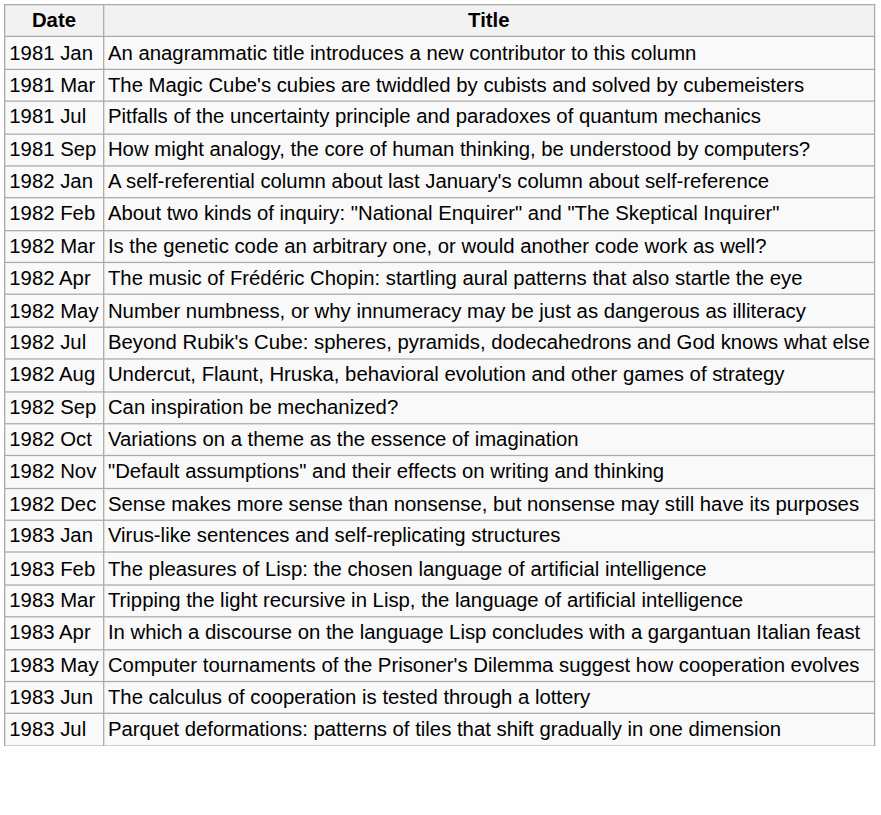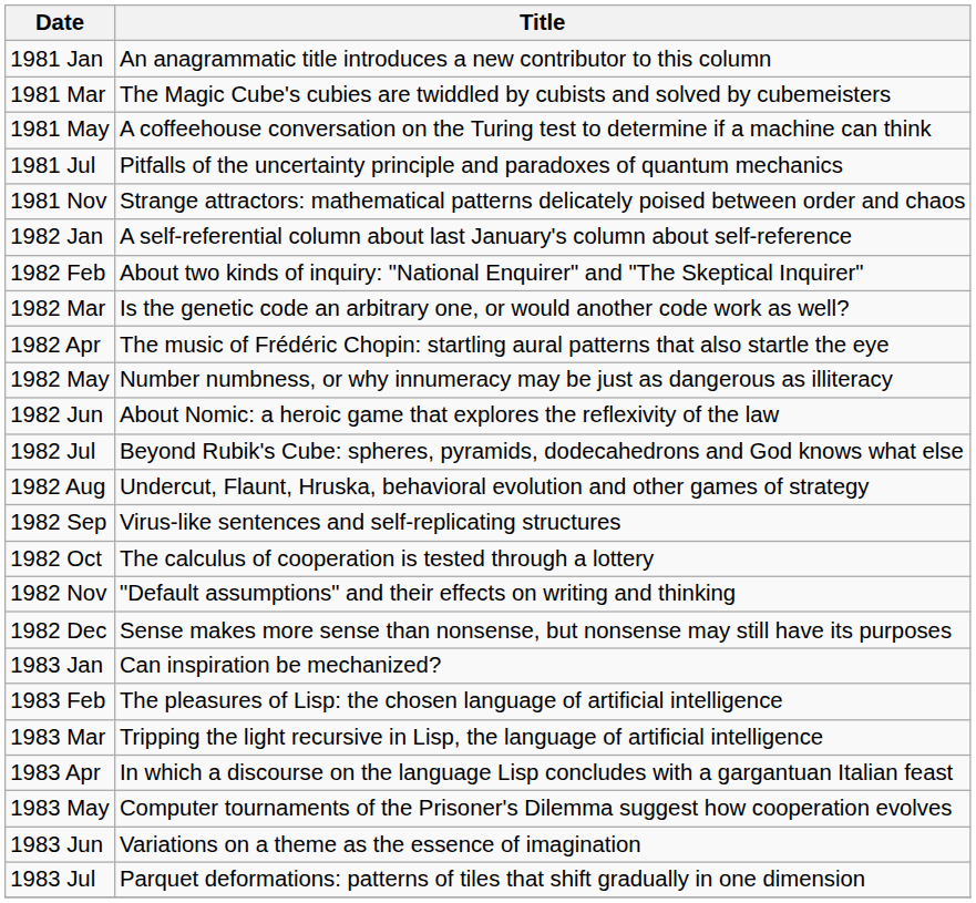 <table class="wikitable">
 <tr>
 <th>Date</th>
 <th>Title</th>
 </tr>
 <tr>
 <td>1981 Jan</td>
 <td>An anagrammatic title introduces a new contributor to this column</td>
 </tr>
 <tr>
 <td>1981 Mar</td>
 <td>The Magic Cube's cubies are twiddled by cubists and solved by cubemeisters</td>
 </tr>
 <tr>
+<td>1981 May</td>
+<td>A coffeehouse conversation on the Turing test to determine if a machine can think</td>
+</tr>
+<tr>
 <td>1981 Jul</td>
 <td>Pitfalls of the uncertainty principle and paradoxes of quantum mechanics</td>
 </tr>
 <tr>
-<td>1981 Sep</td>
-<td>How might analogy, the core of human thinking, be understood by computers?</td>
+<td>1981 Nov</td>
+<td>Strange attractors: mathematical patterns delicately poised between order and chaos</td>
 </tr>
 <tr>
 <td>1982 Jan</td>
 <td>A self-referential column about last January's column about self-reference</td>
 </tr>
 <tr>
 <td>1982 Feb</td>
 <td>About two kinds of inquiry: "National Enquirer" and "The Skeptical Inquirer"</td>
 </tr>
 <tr>
 <td>1982 Mar</td>
 <td>Is the genetic code an arbitrary one, or would another code work as well?</td>
 </tr>
 <tr>
 <td>1982 Apr</td>
 <td>The music of Frédéric Chopin: startling aural patterns that also startle the eye</td>
 </tr>
 <tr>
 <td>1982 May</td>
 <td>Number numbness, or why innumeracy may be just as dangerous as illiteracy</td>
 </tr>
 <tr>
+<td>1982 Jun</td>
+<td>About Nomic: a heroic game that explores the reflexivity of the law</td>
+</tr>
+<tr>
 <td>1982 Jul</td>
 <td>Beyond Rubik's Cube: spheres, pyramids, dodecahedrons and God knows what else</td>
 </tr>
 <tr>
 <td>1982 Aug</td>
 <td>Undercut, Flaunt, Hruska, behavioral evolution and other games of strategy</td>
 </tr>
 <tr>
 <td>1982 Sep</td>
-<td>Can inspiration be mechanized?</td>
+<td>Virus-like sentences and self-replicating structures</td>
 </tr>
 <tr>
 <td>1982 Oct</td>
-<td>Variations on a theme as the essence of imagination</td>
+<td>The calculus of cooperation is tested through a lottery</td>
 </tr>
 <tr>
 <td>1982 Nov</td>
 <td>"Default assumptions" and their effects on writing and thinking</td>
 </tr>
 <tr>
 <td>1982 Dec</td>
 <td>Sense makes more sense than nonsense, but nonsense may still have its purposes</td>
 </tr>
 <tr>
 <td>1983 Jan</td>
-<td>Virus-like sentences and self-replicating structures</td>
+<td>Can inspiration be mechanized?</td>
 </tr>
 <tr>
 <td>1983 Feb</td>
 <td>The pleasures of Lisp: the chosen language of artificial intelligence</td>
 </tr>
 <tr>
 <td>1983 Mar</td>
 <td>Tripping the light recursive in Lisp, the language of artificial intelligence</td>
 </tr>
 <tr>
 <td>1983 Apr</td>
 <td>In which a discourse on the language Lisp concludes with a gargantuan Italian feast</td>
 </tr>
 <tr>
 <td>1983 May</td>
 <td>Computer tournaments of the Prisoner's Dilemma suggest how cooperation evolves</td>
 </tr>
 <tr>
 <td>1983 Jun</td>
-<td>The calculus of cooperation is tested through a lottery</td>
+<td>Variations on a theme as the essence of imagination</td>
 </tr>
 <tr>
 <td>1983 Jul</td>
 <td>Parquet deformations: patterns of tiles that shift gradually in one dimension</td>
 </tr>
 <tr>
 </tr>
 </table>
